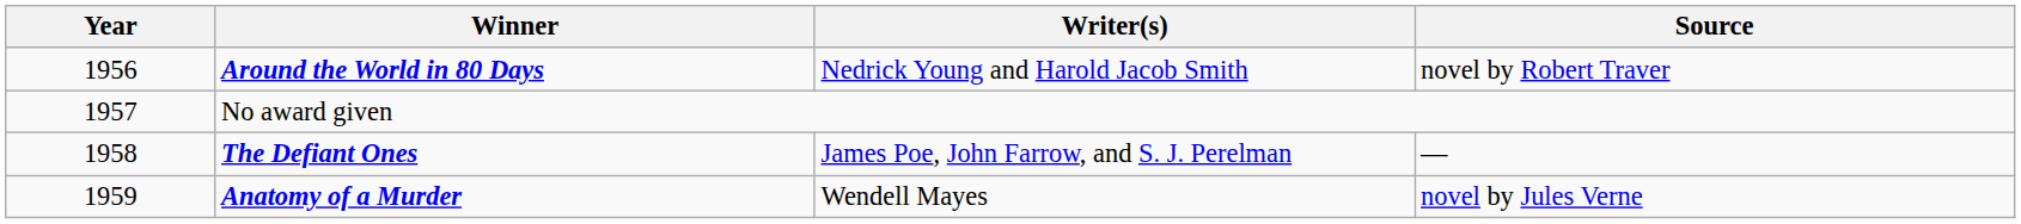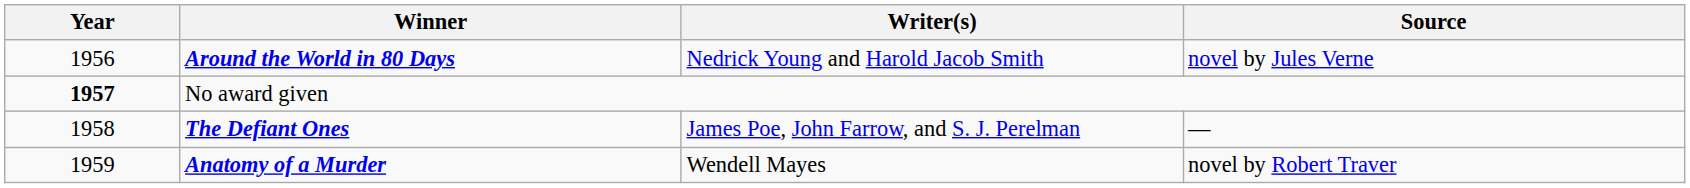 <table class="wikitable" width="95%" cellpadding="5">
 <tr>
 <th width="100"><strong>Year</strong></th>
 <th width="300"><strong>Winner</strong></th>
 <th width="300"><strong>Writer(s)</strong></th>
 <th width="300"><strong>Source</strong></th>
 </tr>
 <tr>
 <td style="text-align:center;">1956</td>
 <td><strong><em><a href='#'>Around the World in 80 Days</a></em></strong></td>
 <td><a href='#'>Nedrick Young</a> and <a href='#'>Harold Jacob Smith</a></td>
-<td>novel by <a href='#'>Robert Traver</a></td>
+<td><a href='#'>novel</a> by <a href='#'>Jules Verne</a></td>
 </tr>
 <tr>
-<td style="text-align:center;">1957</td>
+<td style="text-align:center;"><strong>1957</strong></td>
 <td colspan="3">No award given</td>
 </tr>
 <tr>
 <td style="text-align:center;">1958</td>
 <td><strong><em><a href='#'>The Defiant Ones</a></em></strong></td>
 <td><a href='#'>James Poe</a>, <a href='#'>John Farrow</a>, and <a href='#'>S. J. Perelman</a></td>
 <td>—</td>
 </tr>
 <tr>
 <td style="text-align:center;">1959</td>
 <td><strong><em><a href='#'>Anatomy of a Murder</a></em></strong></td>
 <td>Wendell Mayes</td>
-<td><a href='#'>novel</a> by <a href='#'>Jules Verne</a></td>
+<td>novel by <a href='#'>Robert Traver</a></td>
 </tr>
 </table>
